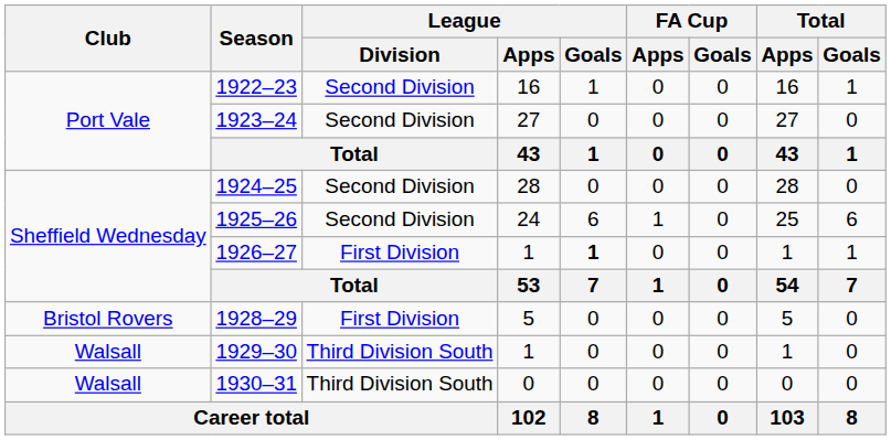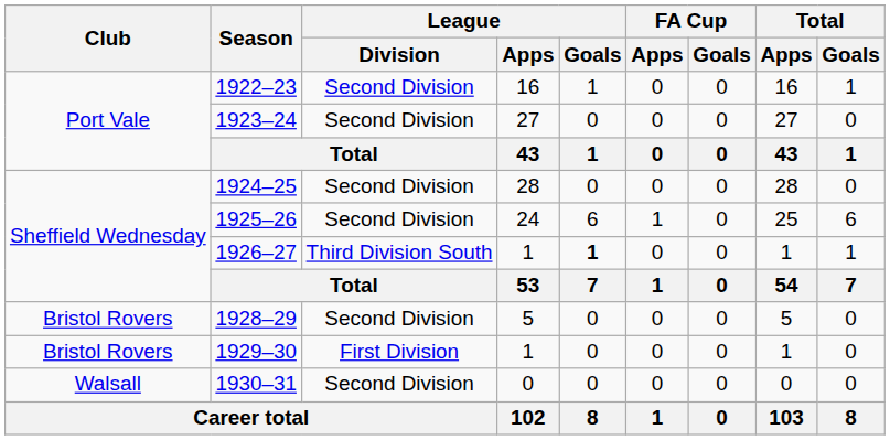 <table class="wikitable" style="text-align: center;">
 <tr>
 <th rowspan="2">Club</th>
 <th rowspan="2">Season</th>
 <th colspan="3">League</th>
 <th colspan="2">FA Cup</th>
 <th colspan="2">Total</th>
 </tr>
 <tr>
 <th>Division</th>
 <th>Apps</th>
 <th>Goals</th>
 <th>Apps</th>
 <th>Goals</th>
 <th>Apps</th>
 <th>Goals</th>
 </tr>
 <tr>
 <td rowspan="3"><a href='#'>Port Vale</a></td>
 <td><a href='#'>1922–23</a></td>
 <td><a href='#'>Second Division</a></td>
 <td>16</td>
 <td>1</td>
 <td>0</td>
 <td>0</td>
 <td>16</td>
 <td>1</td>
 </tr>
 <tr>
 <td><a href='#'>1923–24</a></td>
 <td>Second Division</td>
 <td>27</td>
 <td>0</td>
 <td>0</td>
 <td>0</td>
 <td>27</td>
 <td>0</td>
 </tr>
 <tr>
 <th colspan="2">Total</th>
 <th>43</th>
 <th>1</th>
 <th>0</th>
 <th>0</th>
 <th>43</th>
 <th>1</th>
 </tr>
 <tr>
 <td rowspan="4"><a href='#'>Sheffield Wednesday</a></td>
 <td><a href='#'>1924–25</a></td>
 <td>Second Division</td>
 <td>28</td>
 <td>0</td>
 <td>0</td>
 <td>0</td>
 <td>28</td>
 <td>0</td>
 </tr>
 <tr>
 <td><a href='#'>1925–26</a></td>
 <td>Second Division</td>
 <td>24</td>
 <td>6</td>
 <td>1</td>
 <td>0</td>
 <td>25</td>
 <td>6</td>
 </tr>
 <tr>
 <td><a href='#'>1926–27</a></td>
-<td><a href='#'>First Division</a></td>
+<td><a href='#'>Third Division South</a></td>
 <td>1</td>
 <td><strong>1</strong></td>
 <td>0</td>
 <td>0</td>
 <td>1</td>
 <td>1</td>
 </tr>
 <tr>
 <th colspan="2">Total</th>
 <th>53</th>
 <th>7</th>
 <th>1</th>
 <th>0</th>
 <th>54</th>
 <th>7</th>
 </tr>
 <tr>
 <td><a href='#'>Bristol Rovers</a></td>
 <td><a href='#'>1928–29</a></td>
-<td><a href='#'>First Division</a></td>
+<td>Second Division</td>
 <td>5</td>
 <td>0</td>
 <td>0</td>
 <td>0</td>
 <td>5</td>
 <td>0</td>
 </tr>
 <tr>
-<td><a href='#'>Walsall</a></td>
+<td><a href='#'>Bristol Rovers</a></td>
 <td><a href='#'>1929–30</a></td>
-<td><a href='#'>Third Division South</a></td>
+<td><a href='#'>First Division</a></td>
 <td>1</td>
 <td>0</td>
 <td>0</td>
 <td>0</td>
 <td>1</td>
 <td>0</td>
 </tr>
 <tr>
 <td><a href='#'>Walsall</a></td>
 <td><a href='#'>1930–31</a></td>
-<td>Third Division South</td>
+<td>Second Division</td>
 <td>0</td>
 <td>0</td>
 <td>0</td>
 <td>0</td>
 <td>0</td>
 <td>0</td>
 </tr>
 <tr>
 <th colspan="3">Career total</th>
 <th>102</th>
 <th>8</th>
 <th>1</th>
 <th>0</th>
 <th>103</th>
 <th>8</th>
 </tr>
 </table>
